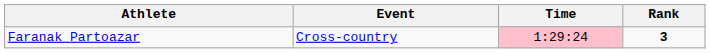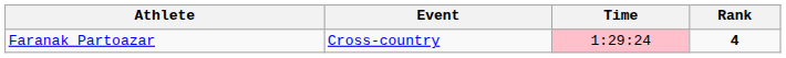 <table class="wikitable" width="50%" style="text-align:center; font-size:90%">
 <tr>
 <th width="35%">Athlete</th>
 <th width="25%">Event</th>
 <th width="15%">Time</th>
 <th width="10%">Rank</th>
 </tr>
 <tr>
 <td align=left><a href='#'>Faranak Partoazar</a></td>
 <td align=left><a href='#'>Cross-country</a></td>
 <td style="background: pink;">1:29:24</td>
-<td><strong>3</strong></td>
+<td><strong>4</strong></td>
 </tr>
 </table>
